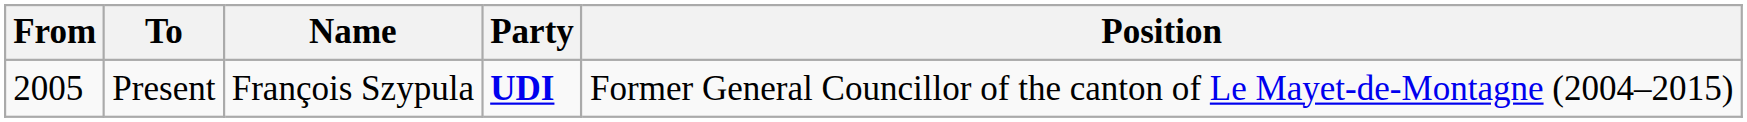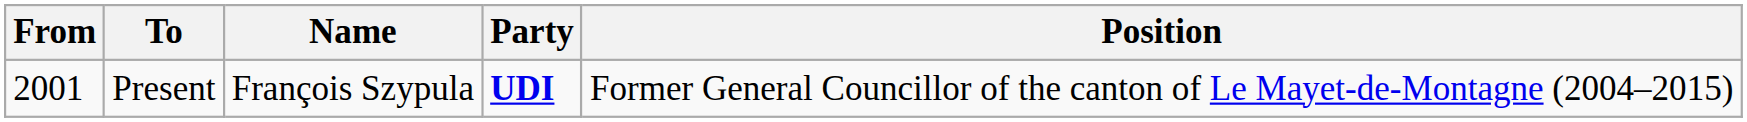 <table class="wikitable">
 <tr>
 <th>From</th>
 <th>To</th>
 <th>Name</th>
 <th>Party</th>
 <th>Position</th>
 </tr>
 <tr>
-<td>2005</td>
+<td>2001</td>
 <td>Present</td>
 <td>François Szypula</td>
 <td><strong><a href='#'>UDI</a></strong></td>
 <td>Former General Councillor of the canton of <a href='#'>Le Mayet-de-Montagne</a> (2004–2015)</td>
 </tr>
 </table>
